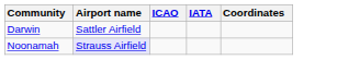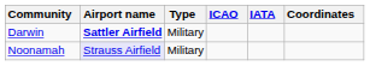 <table class="wikitable sortable" style="width:auto;">
 <tr>
 <th width="*"><strong>Community</strong>  </th>
 <th width="*"><strong>Airport name</strong>  </th>
+<th width="*"><strong>Type</strong>  </th>
 <th width="*"><strong><a href='#'>ICAO</a></strong>  </th>
 <th width="*"><strong><a href='#'>IATA</a></strong>  </th>
 <th width="*"><strong>Coordinates</strong>  </th>
 </tr>
 <tr>
 <td><a href='#'>Darwin</a></td>
-<td><a href='#'>Sattler Airfield</a></td>
+<td><strong><a href='#'>Sattler Airfield</a></strong></td>
+<td>Military</td>
 <td></td>
 <td></td>
 <td></td>
 </tr>
 <tr>
 <td><a href='#'>Noonamah</a></td>
 <td style="background: lavender;"><a href='#'>Strauss Airfield</a></td>
+<td>Military</td>
 <td></td>
 <td></td>
 <td></td>
 </tr>
 </table>
